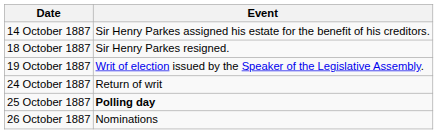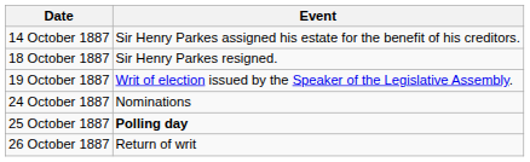 <table class="wikitable">
 <tr>
 <th>Date</th>
 <th>Event</th>
 </tr>
 <tr>
 <td>14 October 1887</td>
 <td>Sir Henry Parkes assigned his estate for the benefit of his creditors.</td>
 </tr>
 <tr>
 <td>18 October 1887</td>
 <td>Sir Henry Parkes resigned.</td>
 </tr>
 <tr>
 <td>19 October 1887</td>
 <td><a href='#'>Writ of election</a> issued by the <a href='#'>Speaker of the Legislative Assembly</a>.</td>
 </tr>
 <tr>
 <td>24 October 1887</td>
-<td>Return of writ</td>
+<td>Nominations</td>
 </tr>
 <tr>
 <td>25 October 1887</td>
 <td><strong>Polling day</strong></td>
 </tr>
 <tr>
 <td>26 October 1887</td>
-<td>Nominations</td>
+<td>Return of writ</td>
 </tr>
 </table>
